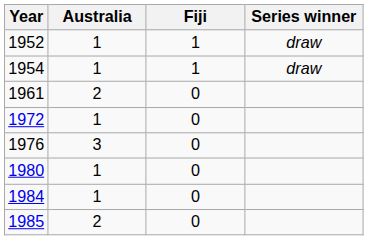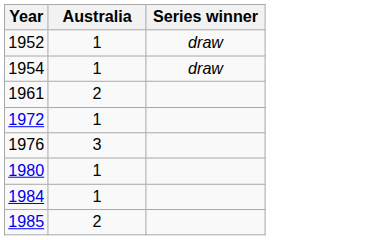 <table class="wikitable">
 <tr>
 <th>Year</th>
 <th width="90">Australia</th>
-<th width="90">Fiji</th>
 <th width="110">Series winner</th>
 </tr>
 <tr>
 <td> 1952</td>
-<td align=center>1</td>
 <td align=center>1</td>
 <td align=center><em>draw</em></td>
 </tr>
 <tr>
 <td> 1954</td>
 <td align=center>1</td>
-<td align=center>1</td>
 <td align=center><em>draw</em></td>
 </tr>
 <tr>
 <td> 1961</td>
 <td align=center>2</td>
-<td align=center>0</td>
 <td></td>
 </tr>
 <tr>
 <td> <a href='#'>1972</a></td>
 <td align=center>1</td>
-<td align=center>0</td>
 <td></td>
 </tr>
 <tr>
 <td> 1976</td>
 <td align=center>3</td>
-<td align=center>0</td>
 <td></td>
 </tr>
 <tr>
 <td> <a href='#'>1980</a></td>
 <td align=center>1</td>
-<td align=center>0</td>
 <td></td>
 </tr>
 <tr>
 <td> <a href='#'>1984</a></td>
 <td align=center>1</td>
-<td align=center>0</td>
 <td></td>
 </tr>
 <tr>
 <td> <a href='#'>1985</a></td>
 <td align=center>2</td>
-<td align=center>0</td>
 <td></td>
 </tr>
 </table>
